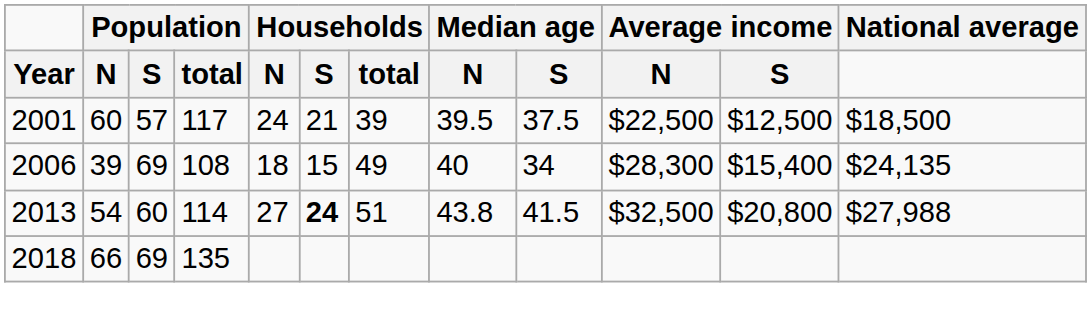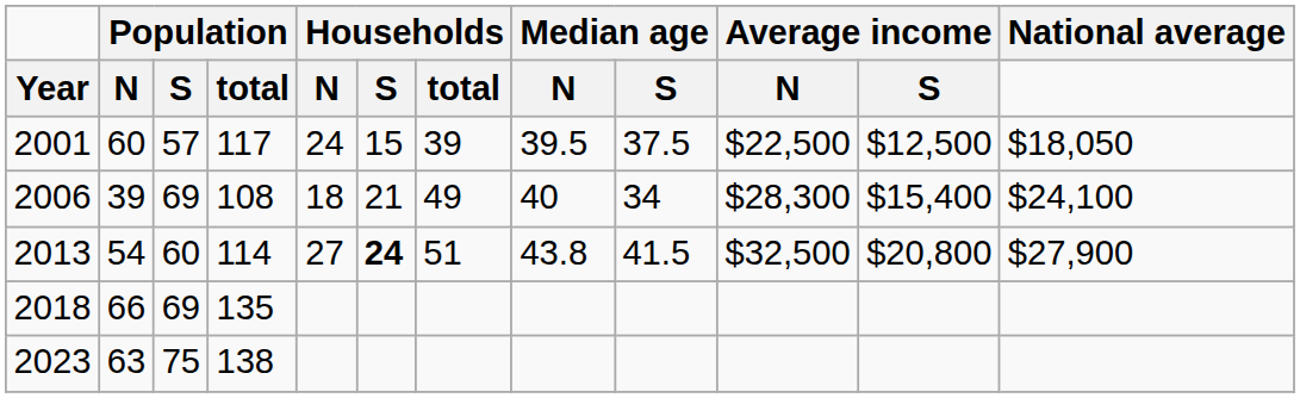 <table class="wikitable">
 <tr>
 <td></td>
 <th colspan="3">Population</th>
 <th colspan="3">Households</th>
 <th colspan="2">Median age</th>
 <th colspan="2">Average income</th>
 <th>National average</th>
 </tr>
 <tr>
 <th>Year</th>
 <th>N</th>
 <th>S</th>
 <th>total</th>
 <th>N</th>
 <th>S</th>
 <th>total</th>
 <th>N</th>
 <th>S</th>
 <th>N</th>
 <th>S</th>
 <td></td>
 </tr>
 <tr>
 <td>2001</td>
 <td>60</td>
 <td>57</td>
 <td>117</td>
 <td>24</td>
-<td>21</td>
+<td>15</td>
 <td>39</td>
 <td>39.5</td>
 <td>37.5</td>
 <td>$22,500</td>
 <td>$12,500</td>
-<td>$18,500</td>
+<td>$18,050</td>
 </tr>
 <tr>
 <td>2006</td>
 <td>39</td>
 <td>69</td>
 <td>108</td>
 <td>18</td>
-<td>15</td>
+<td>21</td>
 <td>49</td>
 <td>40</td>
 <td>34</td>
 <td>$28,300</td>
 <td>$15,400</td>
-<td>$24,135</td>
+<td>$24,100</td>
 </tr>
 <tr>
 <td>2013</td>
 <td>54</td>
 <td>60</td>
 <td>114</td>
 <td>27</td>
 <td><strong>24</strong></td>
 <td>51</td>
 <td>43.8</td>
 <td>41.5</td>
 <td>$32,500</td>
 <td>$20,800</td>
-<td>$27,988</td>
+<td>$27,900</td>
 </tr>
 <tr>
 <td>2018</td>
 <td>66</td>
 <td>69</td>
 <td>135</td>
 <td></td>
 <td></td>
 <td></td>
 <td></td>
 <td></td>
 <td></td>
 <td></td>
 <td></td>
 </tr>
+<tr>
+<td>2023</td>
+<td>63</td>
+<td>75</td>
+<td>138</td>
+<td></td>
+<td></td>
+<td></td>
+<td></td>
+<td></td>
+<td></td>
+<td></td>
+<td></td>
+</tr>
 </table>
